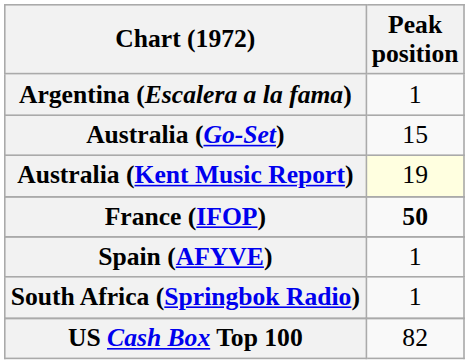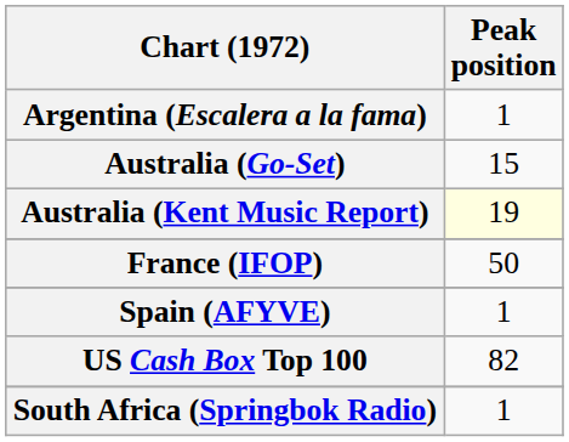 <table class="wikitable plainrowheaders sortable" style="text-align:left;">
 <tr>
 <th scope="col">Chart (1972)</th>
 <th scope="col">Peak<br>position</th>
 </tr>
 <tr>
 <th scope="row">Argentina (<em>Escalera a la fama</em>)</th>
 <td align="center">1</td>
 </tr>
 <tr>
 <th scope="row">Australia (<em><a href='#'>Go-Set</a></em>)</th>
 <td align="center">15</td>
 </tr>
 <tr>
 <th scope="row">Australia (<a href='#'>Kent Music Report</a>)</th>
 <td align="center" style="background: lightyellow;">19</td>
 </tr>
 <tr>
 </tr>
 <tr>
 </tr>
 <tr>
 <th scope="row">France (<a href='#'>IFOP</a>)</th>
-<td align="center"><strong>50</strong></td>
+<td align="center">50</td>
 </tr>
 <tr>
 </tr>
 <tr>
 </tr>
 <tr>
 </tr>
 <tr>
 </tr>
 <tr>
 </tr>
 <tr>
 <th scope="row">Spain (<a href='#'>AFYVE</a>)</th>
 <td align="center">1</td>
 </tr>
 <tr>
-<th scope="row">South Africa (<a href='#'>Springbok Radio</a>)</th>
-<td align="center">1</td>
+<th scope="row">US <em><a href='#'>Cash Box</a></em> Top 100</th>
+<td style="text-align:center;">82</td>
 </tr>
 <tr>
 </tr>
 <tr>
 </tr>
 <tr>
-<th scope="row">US <em><a href='#'>Cash Box</a></em> Top 100</th>
-<td style="text-align:center;">82</td>
+<th scope="row">South Africa (<a href='#'>Springbok Radio</a>)</th>
+<td align="center">1</td>
 </tr>
 </table>
